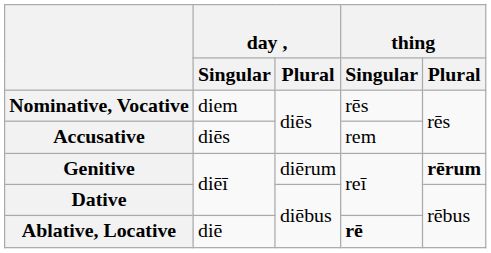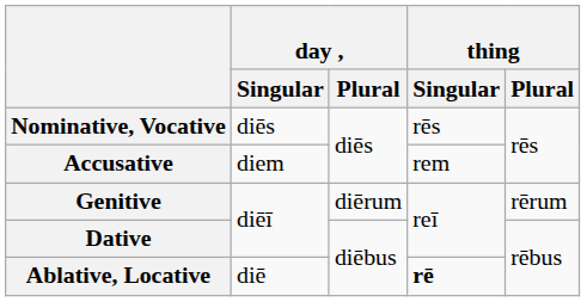 <table class="wikitable">
 <tr>
 <th rowspan="2"></th>
 <th colspan="2"><br>day , </th>
 <th colspan="2"><br>thing </th>
 </tr>
 <tr>
 <th>Singular</th>
 <th>Plural</th>
 <th>Singular</th>
 <th>Plural</th>
 </tr>
 <tr>
 <th>Nominative, Vocative</th>
-<td>diem</td>
+<td>diēs</td>
 <td rowspan="2">diēs</td>
 <td>rēs</td>
 <td rowspan="2">rēs</td>
 </tr>
 <tr>
 <th>Accusative</th>
-<td>diēs</td>
+<td>diem</td>
 <td>rem</td>
 </tr>
 <tr>
 <th>Genitive</th>
 <td rowspan="2">diēī</td>
 <td>diērum</td>
 <td rowspan="2">reī</td>
-<td><strong>rērum</strong></td>
+<td>rērum</td>
 </tr>
 <tr>
 <th>Dative</th>
 <td rowspan="2">diēbus</td>
 <td rowspan="2">rēbus</td>
 </tr>
 <tr>
 <th>Ablative, Locative</th>
 <td>diē</td>
 <td><strong>rē</strong></td>
 </tr>
 </table>
